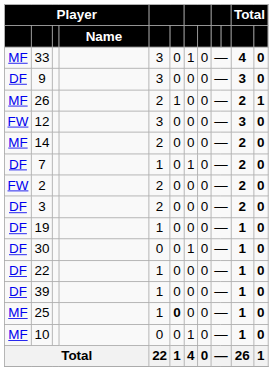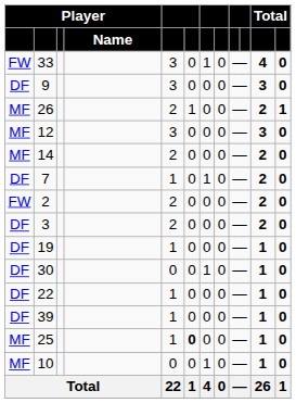 <table class="wikitable sortable" style="text-align:center;">
 <tr>
 <th style="background:#000; color:#fff;" colspan=4 scope="colgroup">Player</th>
 <th style="background:#000; color:#fff;" colspan=2 scope="colgroup"></th>
 <th style="background:#000; color:#fff;" colspan=2 scope="colgroup"></th>
 <th style="background:#000; color:#fff;" colspan=2 scope="colgroup"></th>
 <th style="background:#000; color:#fff;" colspan=2 scope="colgroup">Total</th>
 </tr>
 <tr>
 <th style="background:#000; color:#fff;" scope="col"></th>
 <th style="background:#000; color:#fff;" scope="col"></th>
 <th style="background:#000; color:#fff;" scope="col"></th>
 <th style="background:#000; color:#fff; width:100px;" scope="col">Name</th>
 <th style="background:#000; color:#fff;" scope="col"></th>
 <th style="background:#000; color:#fff;"></th>
 <th style="background:#000; color:#fff;" scope="col"></th>
 <th style="background:#000; color:#fff;"></th>
 <th style="background:#000; color:#fff;" scope="col"></th>
 <th style="background:#000; color:#fff;"></th>
 <th style="background:#000; color:#fff;" scope="col"></th>
 <th style="background:#000; color:#fff;"></th>
 </tr>
 <tr>
-<td><a href='#'>MF</a></td>
+<td><a href='#'>FW</a></td>
 <td>33</td>
 <td></td>
 <td></td>
 <td>3</td>
 <td>0</td>
 <td>1</td>
 <td>0</td>
 <td colspan=2>—</td>
 <td><strong>4</strong></td>
 <td><strong>0</strong></td>
 </tr>
 <tr>
 <td><a href='#'>DF</a></td>
 <td>9</td>
 <td></td>
 <td></td>
 <td>3</td>
 <td>0</td>
 <td>0</td>
 <td>0</td>
 <td colspan=2>—</td>
 <td><strong>3</strong></td>
 <td><strong>0</strong></td>
 </tr>
 <tr>
 <td><a href='#'>MF</a></td>
 <td>26</td>
 <td></td>
 <td></td>
 <td>2</td>
 <td>1</td>
 <td>0</td>
 <td>0</td>
 <td colspan=2>—</td>
 <td><strong>2</strong></td>
 <td><strong>1</strong></td>
 </tr>
 <tr>
-<td><a href='#'>FW</a></td>
+<td><a href='#'>MF</a></td>
 <td>12</td>
 <td></td>
 <td></td>
 <td>3</td>
 <td>0</td>
 <td>0</td>
 <td>0</td>
 <td colspan=2>—</td>
 <td><strong>3</strong></td>
 <td><strong>0</strong></td>
 </tr>
 <tr>
 <td><a href='#'>MF</a></td>
 <td>14</td>
 <td></td>
 <td></td>
 <td>2</td>
 <td>0</td>
 <td>0</td>
 <td>0</td>
 <td colspan=2>—</td>
 <td><strong>2</strong></td>
 <td><strong>0</strong></td>
 </tr>
 <tr>
 <td><a href='#'>DF</a></td>
 <td>7</td>
 <td></td>
 <td></td>
 <td>1</td>
 <td>0</td>
 <td>1</td>
 <td>0</td>
 <td colspan=2>—</td>
 <td><strong>2</strong></td>
 <td><strong>0</strong></td>
 </tr>
 <tr>
 <td><a href='#'>FW</a></td>
 <td>2</td>
 <td></td>
 <td></td>
 <td>2</td>
 <td>0</td>
 <td>0</td>
 <td>0</td>
 <td colspan=2>—</td>
 <td><strong>2</strong></td>
 <td><strong>0</strong></td>
 </tr>
 <tr>
 <td><a href='#'>DF</a></td>
 <td>3</td>
 <td></td>
 <td></td>
 <td>2</td>
 <td>0</td>
 <td>0</td>
 <td>0</td>
 <td colspan=2>—</td>
 <td><strong>2</strong></td>
 <td><strong>0</strong></td>
 </tr>
 <tr>
 <td><a href='#'>DF</a></td>
 <td>19</td>
 <td></td>
 <td></td>
 <td>1</td>
 <td>0</td>
 <td>0</td>
 <td>0</td>
 <td colspan=2>—</td>
 <td><strong>1</strong></td>
 <td><strong>0</strong></td>
 </tr>
 <tr>
 <td><a href='#'>DF</a></td>
 <td>30</td>
 <td></td>
 <td></td>
 <td>0</td>
 <td>0</td>
 <td>1</td>
 <td>0</td>
 <td colspan=2>—</td>
 <td><strong>1</strong></td>
 <td><strong>0</strong></td>
 </tr>
 <tr>
 <td><a href='#'>DF</a></td>
 <td>22</td>
 <td></td>
 <td></td>
 <td>1</td>
 <td>0</td>
 <td>0</td>
 <td>0</td>
 <td colspan=2>—</td>
 <td><strong>1</strong></td>
 <td><strong>0</strong></td>
 </tr>
 <tr>
 <td><a href='#'>DF</a></td>
 <td>39</td>
 <td></td>
 <td></td>
 <td>1</td>
 <td>0</td>
 <td>0</td>
 <td>0</td>
 <td colspan=2>—</td>
 <td><strong>1</strong></td>
 <td><strong>0</strong></td>
 </tr>
 <tr>
 <td><a href='#'>MF</a></td>
 <td>25</td>
 <td></td>
 <td></td>
 <td>1</td>
 <td><strong>0</strong></td>
 <td>0</td>
 <td>0</td>
 <td colspan=2>—</td>
 <td><strong>1</strong></td>
 <td><strong>0</strong></td>
 </tr>
 <tr>
 <td><a href='#'>MF</a></td>
 <td>10</td>
 <td></td>
 <td></td>
 <td>0</td>
 <td>0</td>
 <td>1</td>
 <td>0</td>
 <td colspan=2>—</td>
 <td><strong>1</strong></td>
 <td><strong>0</strong></td>
 </tr>
 <tr>
 <th colspan=4 scope"row">Total</th>
 <th>22</th>
 <th>1</th>
 <th>4</th>
 <th>0</th>
 <th colspan=2>—</th>
 <th>26</th>
 <th>1</th>
 </tr>
 <tr>
 </tr>
 </table>
